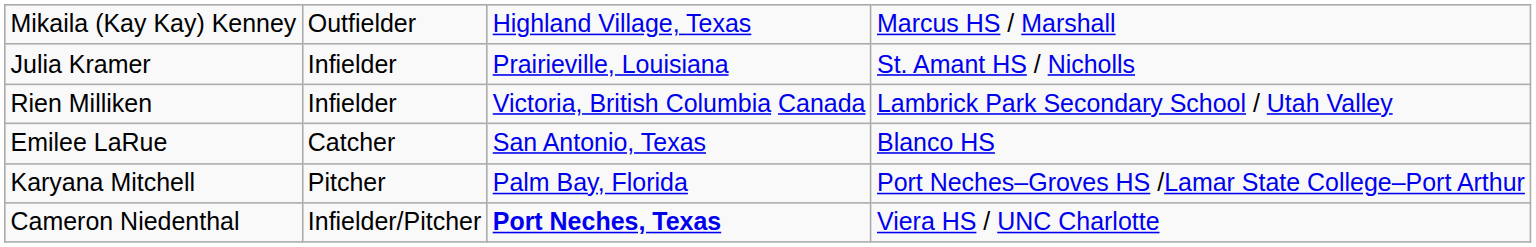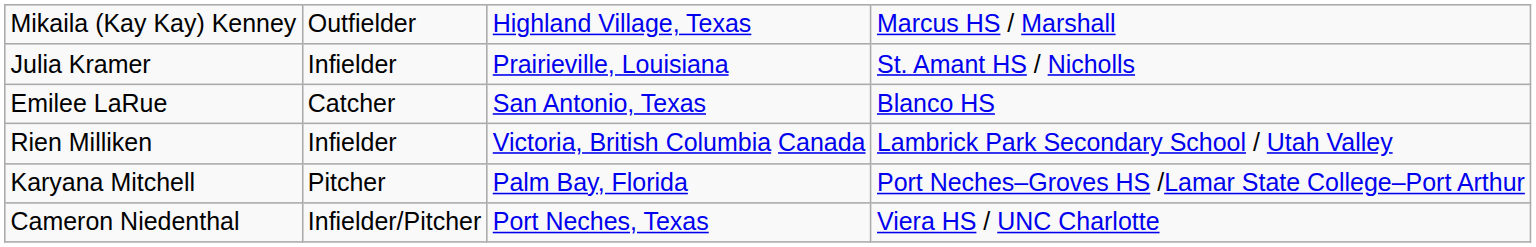 <table class="wikitable">
 <tr>
 <td>Mikaila (Kay Kay) Kenney</td>
 <td>Outfielder</td>
 <td><a href='#'>Highland Village, Texas</a></td>
 <td><a href='#'>Marcus HS</a> / <a href='#'>Marshall</a></td>
 </tr>
 <tr>
 <td>Julia Kramer</td>
 <td>Infielder</td>
 <td><a href='#'>Prairieville, Louisiana</a></td>
 <td><a href='#'>St. Amant HS</a> / <a href='#'>Nicholls</a></td>
 </tr>
 <tr>
+<td>Emilee LaRue</td>
+<td>Catcher</td>
+<td><a href='#'>San Antonio, Texas</a></td>
+<td><a href='#'>Blanco HS</a></td>
+</tr>
+<tr>
 <td>Rien Milliken</td>
 <td>Infielder</td>
 <td><a href='#'>Victoria, British Columbia</a> <a href='#'>Canada</a></td>
 <td><a href='#'>Lambrick Park Secondary School</a> / <a href='#'>Utah Valley</a></td>
-</tr>
-<tr>
-<td>Emilee LaRue</td>
-<td>Catcher</td>
-<td><a href='#'>San Antonio, Texas</a></td>
-<td><a href='#'>Blanco HS</a></td>
 </tr>
 <tr>
 <td>Karyana Mitchell</td>
 <td>Pitcher</td>
 <td><a href='#'>Palm Bay, Florida</a></td>
 <td><a href='#'>Port Neches–Groves HS</a> /<a href='#'>Lamar State College–Port Arthur</a></td>
 </tr>
 <tr>
 <td>Cameron Niedenthal</td>
 <td>Infielder/Pitcher</td>
-<td><strong><a href='#'>Port Neches, Texas</a></strong></td>
+<td><a href='#'>Port Neches, Texas</a></td>
 <td><a href='#'>Viera HS</a> / <a href='#'>UNC Charlotte</a></td>
 </tr>
 </table>
